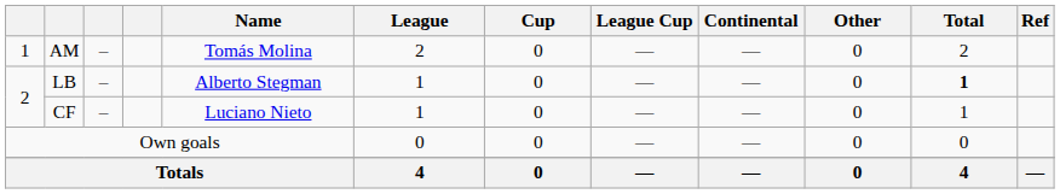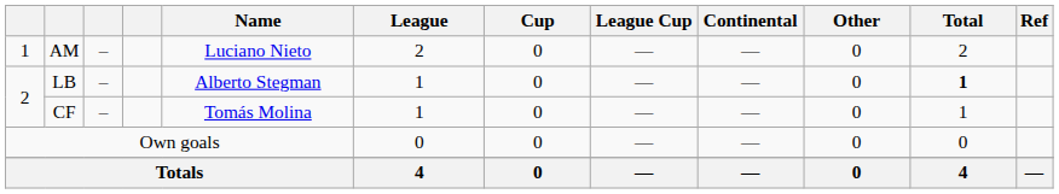 <table class="wikitable sortable" style="font-size: 95%; text-align: center;">
 <tr>
 <th style="width:25px; background:#; color:;"></th>
 <th style="width:25px; background:#; color:;"></th>
 <th style="width:25px; background:#; color:;"></th>
 <th style="width:25px; background:#; color:;"></th>
 <th style="width:150px; background:#; color:;">Name</th>
 <th style="width:100px; background:#; color:;">League</th>
 <th style="width:80px; background:#; color:;">Cup</th>
 <th style="width:80px; background:#; color:;">League Cup</th>
 <th style="width:80px; background:#; color:;">Continental</th>
 <th style="width:80px; background:#; color:;">Other</th>
 <th style="width:80px; background:#; color:;"><strong>Total</strong></th>
 <th style="width:10px; background:#; color:;"><strong>Ref</strong></th>
 </tr>
 <tr>
 <td>1</td>
 <td>AM</td>
 <td>–</td>
 <td></td>
-<td data-sort-value="Molina, Tomás"><a href='#'>Tomás Molina</a></td>
+<td data-sort-value="Nieto, Luciano"><a href='#'>Luciano Nieto</a></td>
 <td>2</td>
 <td>0</td>
 <td>—</td>
 <td>—</td>
 <td>0</td>
 <td>2</td>
 <td></td>
 </tr>
 <tr>
 <td rowspan=2>2</td>
 <td>LB</td>
 <td>–</td>
 <td></td>
 <td data-sort-value="Stegman, Alberto"><a href='#'>Alberto Stegman</a></td>
 <td>1</td>
 <td>0</td>
 <td>—</td>
 <td>—</td>
 <td>0</td>
 <td><strong>1</strong></td>
 <td></td>
 </tr>
 <tr>
 <td>CF</td>
 <td>–</td>
 <td></td>
-<td data-sort-value="Nieto, Luciano"><a href='#'>Luciano Nieto</a></td>
+<td data-sort-value="Molina, Tomás"><a href='#'>Tomás Molina</a></td>
 <td>1</td>
 <td>0</td>
 <td>—</td>
 <td>—</td>
 <td>0</td>
 <td>1</td>
 <td></td>
 </tr>
 <tr>
 <td colspan="5">Own goals</td>
 <td>0</td>
 <td>0</td>
 <td>—</td>
 <td>—</td>
 <td>0</td>
 <td>0</td>
 <td></td>
 </tr>
 <tr>
 </tr>
 <tr class="sortbottom">
 </tr>
 <tr class="sortbottom">
 <th colspan=5><strong>Totals</strong></th>
 <th><strong>4</strong></th>
 <th><strong>0</strong></th>
 <th><strong>—</strong></th>
 <th><strong>—</strong></th>
 <th><strong>0</strong></th>
 <th><strong>4</strong></th>
 <th><strong>—</strong></th>
 </tr>
 </table>
